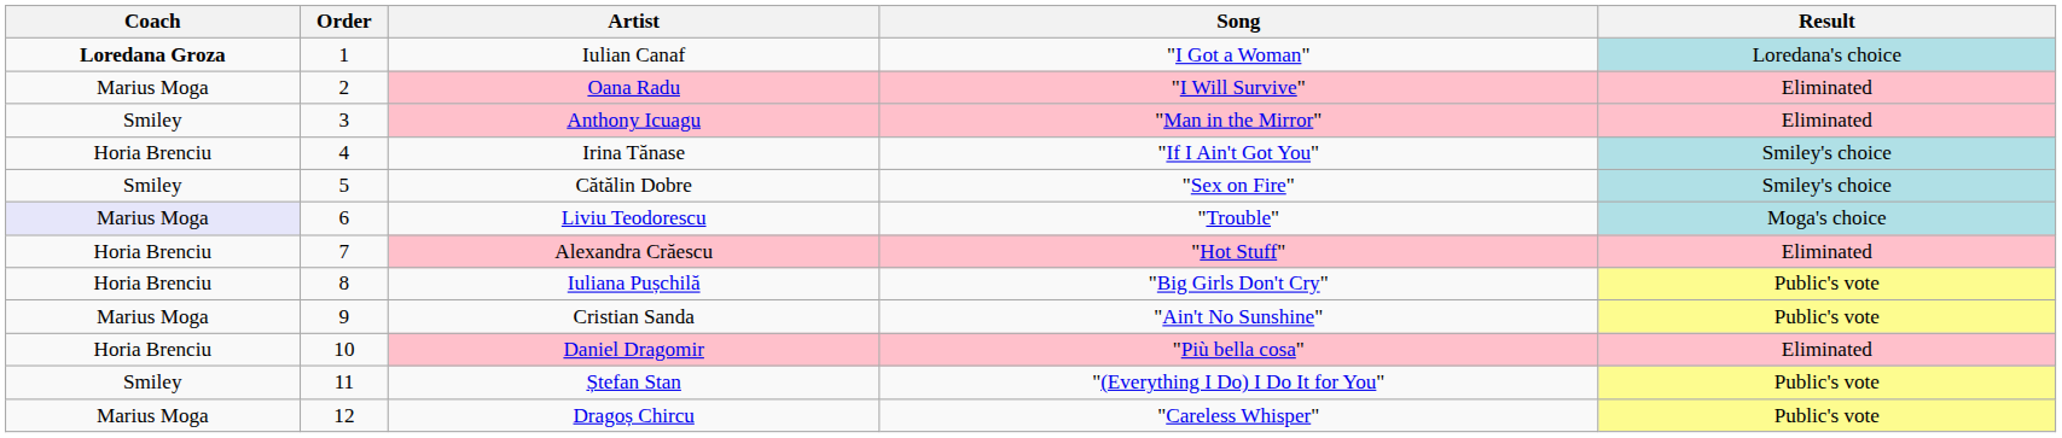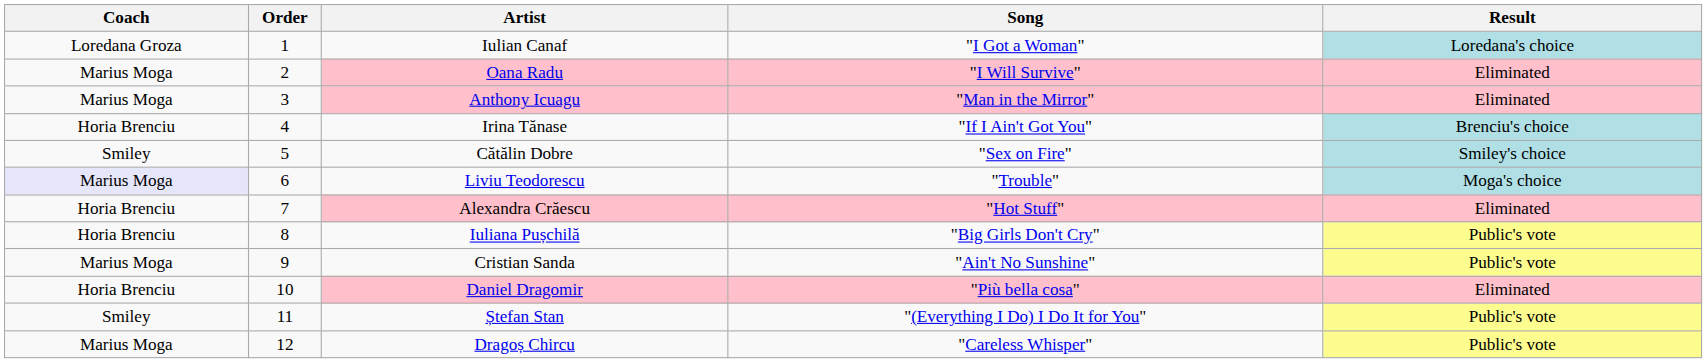 <table class="wikitable" style="text-align: center; width:80%;">
 <tr>
 <th style="width:09%;">Coach</th>
 <th style="width:02%;">Order</th>
 <th style="width:15%;">Artist</th>
 <th style="width:22%;">Song</th>
 <th style="width:14%;">Result</th>
 </tr>
 <tr>
-<td><strong>Loredana Groza</strong></td>
+<td>Loredana Groza</td>
 <td>1</td>
 <td>Iulian Canaf</td>
 <td>"<a href='#'>I Got a Woman</a>"</td>
 <td style="background:#b0e0e6">Loredana's choice</td>
 </tr>
 <tr>
 <td>Marius Moga</td>
 <td>2</td>
 <td style="background:pink"><a href='#'>Oana Radu</a></td>
 <td style="background:pink">"<a href='#'>I Will Survive</a>"</td>
 <td style="background:pink">Eliminated</td>
 </tr>
 <tr>
-<td>Smiley</td>
+<td>Marius Moga</td>
 <td>3</td>
 <td style="background:pink"><a href='#'>Anthony Icuagu</a></td>
 <td style="background:pink">"<a href='#'>Man in the Mirror</a>"</td>
 <td style="background:pink">Eliminated</td>
 </tr>
 <tr>
 <td>Horia Brenciu</td>
 <td>4</td>
 <td>Irina Tănase</td>
 <td>"<a href='#'>If I Ain't Got You</a>"</td>
-<td style="background:#b0e0e6">Smiley's choice</td>
+<td style="background:#b0e0e6">Brenciu's choice</td>
 </tr>
 <tr>
 <td>Smiley</td>
 <td>5</td>
 <td>Cătălin Dobre</td>
 <td>"<a href='#'>Sex on Fire</a>"</td>
 <td style="background:#b0e0e6">Smiley's choice</td>
 </tr>
 <tr>
 <td style="background: lavender;">Marius Moga</td>
 <td>6</td>
 <td><a href='#'>Liviu Teodorescu</a></td>
 <td>"<a href='#'>Trouble</a>"</td>
 <td style="background:#b0e0e6">Moga's choice</td>
 </tr>
 <tr>
 <td>Horia Brenciu</td>
 <td>7</td>
 <td style="background:pink">Alexandra Crăescu</td>
 <td style="background:pink">"<a href='#'>Hot Stuff</a>"</td>
 <td style="background:pink">Eliminated</td>
 </tr>
 <tr>
 <td>Horia Brenciu</td>
 <td>8</td>
 <td><a href='#'>Iuliana Pușchilă</a></td>
 <td>"<a href='#'>Big Girls Don't Cry</a>"</td>
 <td style="background:#fdfc8f">Public's vote</td>
 </tr>
 <tr>
 <td>Marius Moga</td>
 <td>9</td>
 <td>Cristian Sanda</td>
 <td>"<a href='#'>Ain't No Sunshine</a>"</td>
 <td style="background:#fdfc8f">Public's vote</td>
 </tr>
 <tr>
 <td>Horia Brenciu</td>
 <td>10</td>
 <td style="background:pink"><a href='#'>Daniel Dragomir</a></td>
 <td style="background:pink">"<a href='#'>Più bella cosa</a>"</td>
 <td style="background:pink">Eliminated</td>
 </tr>
 <tr>
 <td>Smiley</td>
 <td>11</td>
 <td><a href='#'>Ștefan Stan</a></td>
 <td>"<a href='#'>(Everything I Do) I Do It for You</a>"</td>
 <td style="background:#fdfc8f">Public's vote</td>
 </tr>
 <tr>
 <td>Marius Moga</td>
 <td>12</td>
 <td><a href='#'>Dragoș Chircu</a></td>
 <td>"<a href='#'>Careless Whisper</a>"</td>
 <td style="background:#fdfc8f">Public's vote</td>
 </tr>
 </table>
